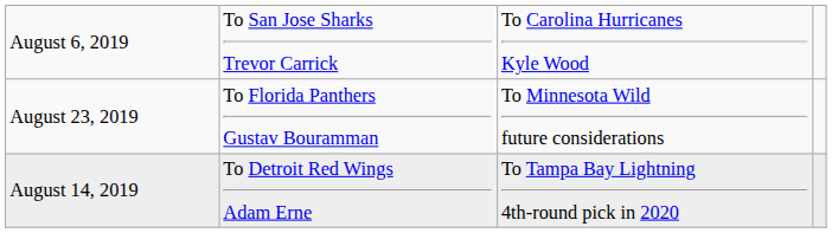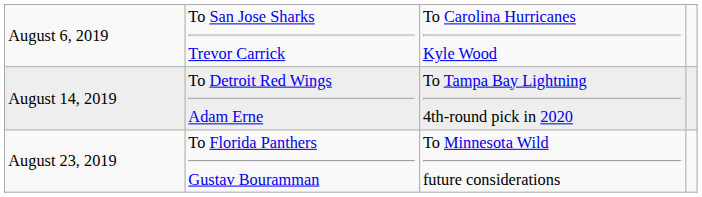 <table class="wikitable" style="border:1px solid #999999; width:680px;">
 <tr>
 <td>August 6, 2019</td>
 <td valign="top">To <a href='#'>San Jose Sharks</a><hr><a href='#'>Trevor Carrick</a></td>
 <td valign="top">To <a href='#'>Carolina Hurricanes</a><hr><a href='#'>Kyle Wood</a></td>
+<td></td>
+</tr>
+<tr bgcolor="eeeeee">
+<td>August 14, 2019</td>
+<td valign="top">To <a href='#'>Detroit Red Wings</a><hr><a href='#'>Adam Erne</a></td>
+<td valign="top">To <a href='#'>Tampa Bay Lightning</a><hr>4th-round pick in <a href='#'>2020</a></td>
 <td></td>
 </tr>
 <tr>
 <td>August 23, 2019</td>
 <td valign="top">To <a href='#'>Florida Panthers</a><hr><a href='#'>Gustav Bouramman</a></td>
 <td valign="top">To <a href='#'>Minnesota Wild</a><hr><span>future considerations</span></td>
 <td></td>
 </tr>
-<tr bgcolor="eeeeee">
-<td>August 14, 2019</td>
-<td valign="top">To <a href='#'>Detroit Red Wings</a><hr><a href='#'>Adam Erne</a></td>
-<td valign="top">To <a href='#'>Tampa Bay Lightning</a><hr>4th-round pick in <a href='#'>2020</a></td>
-<td></td>
-</tr>
 </table>
